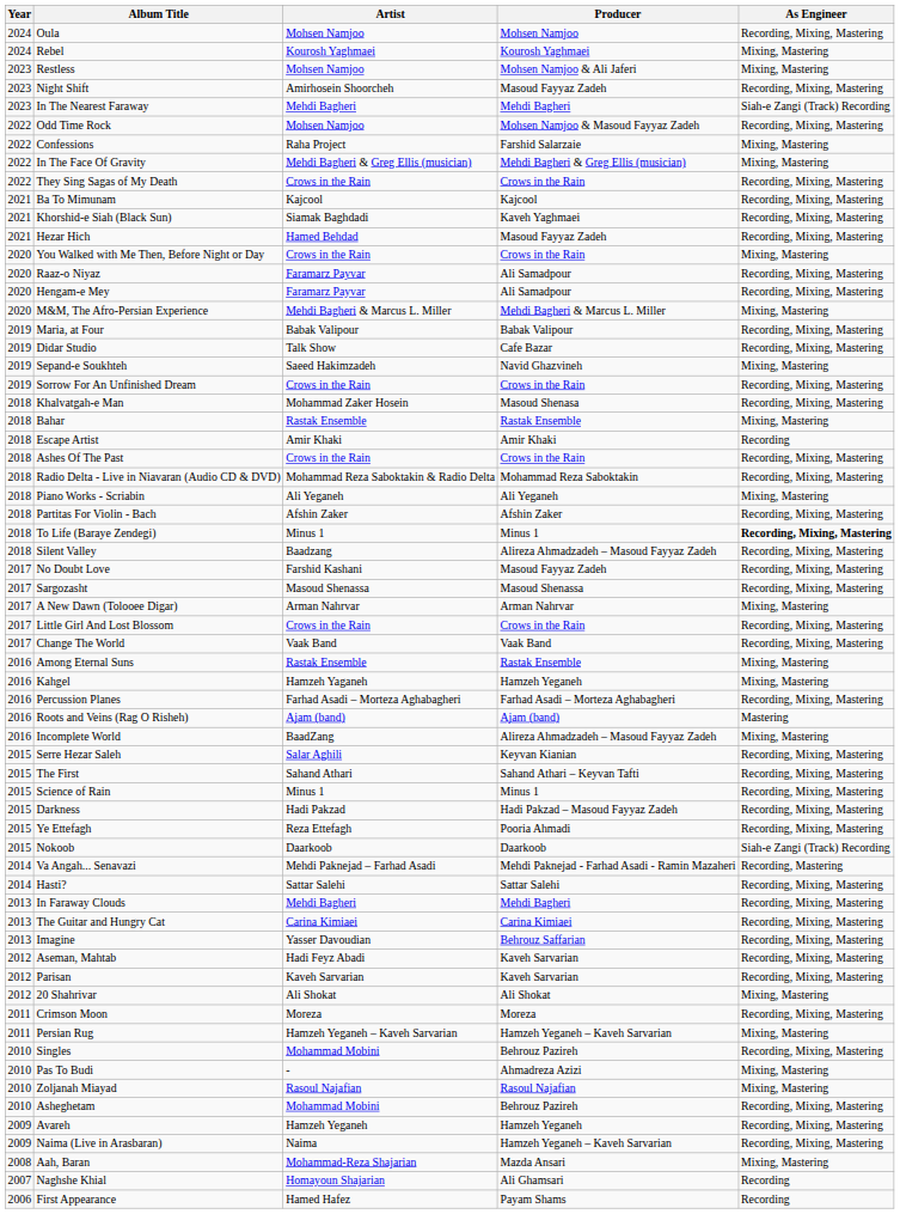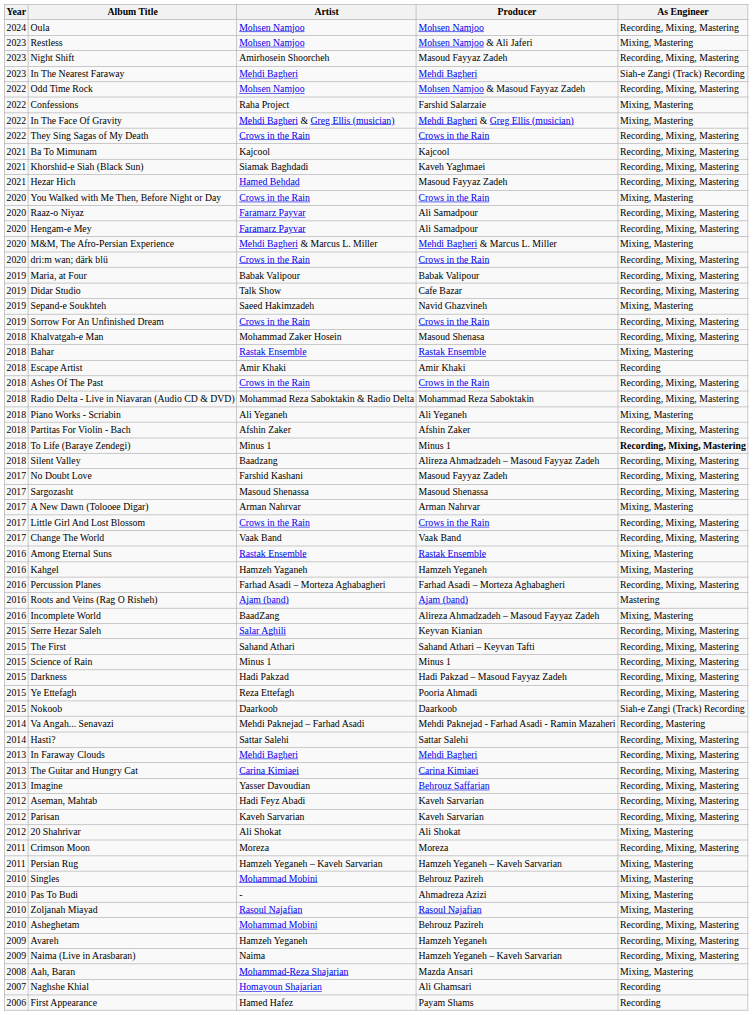 <table class="wikitable">
 <tr>
 <th>Year</th>
 <th>Album Title</th>
 <th>Artist</th>
 <th>Producer</th>
 <th>As Engineer</th>
 </tr>
 <tr>
 <td>2024</td>
 <td>Oula</td>
 <td><a href='#'>Mohsen Namjoo</a></td>
 <td><a href='#'>Mohsen Namjoo</a></td>
 <td>Recording, Mixing, Mastering</td>
-</tr>
-<tr>
-<td>2024</td>
-<td>Rebel</td>
-<td><a href='#'>Kourosh Yaghmaei</a></td>
-<td><a href='#'>Kourosh Yaghmaei</a></td>
-<td>Mixing, Mastering</td>
 </tr>
 <tr>
 <td>2023</td>
 <td>Restless</td>
 <td><a href='#'>Mohsen Namjoo</a></td>
 <td><a href='#'>Mohsen Namjoo</a> & Ali Jaferi</td>
 <td>Mixing, Mastering</td>
 </tr>
 <tr>
 <td>2023</td>
 <td>Night Shift</td>
 <td>Amirhosein Shoorcheh</td>
 <td>Masoud Fayyaz Zadeh</td>
 <td>Recording, Mixing, Mastering</td>
 </tr>
 <tr>
 <td>2023</td>
 <td>In The Nearest Faraway</td>
 <td><a href='#'>Mehdi Bagheri</a></td>
 <td><a href='#'>Mehdi Bagheri</a></td>
 <td>Siah-e Zangi (Track) Recording</td>
 </tr>
 <tr>
 <td>2022</td>
 <td>Odd Time Rock</td>
 <td><a href='#'>Mohsen Namjoo</a></td>
 <td><a href='#'>Mohsen Namjoo</a> & Masoud Fayyaz Zadeh</td>
 <td>Recording, Mixing, Mastering</td>
 </tr>
 <tr>
 <td>2022</td>
 <td>Confessions</td>
 <td>Raha Project</td>
 <td>Farshid Salarzaie</td>
 <td>Mixing, Mastering</td>
 </tr>
 <tr>
 <td>2022</td>
 <td>In The Face Of Gravity</td>
 <td><a href='#'>Mehdi Bagheri</a> & <a href='#'>Greg Ellis (musician)</a></td>
 <td><a href='#'>Mehdi Bagheri</a> & <a href='#'>Greg Ellis (musician)</a></td>
 <td>Mixing, Mastering</td>
 </tr>
 <tr>
 <td>2022</td>
 <td>They Sing Sagas of My Death</td>
 <td><a href='#'>Crows in the Rain</a></td>
 <td><a href='#'>Crows in the Rain</a></td>
 <td>Recording, Mixing, Mastering</td>
 </tr>
 <tr>
 <td>2021</td>
 <td>Ba To Mimunam</td>
 <td>Kajcool</td>
 <td>Kajcool</td>
 <td>Recording, Mixing, Mastering</td>
 </tr>
 <tr>
 <td>2021</td>
 <td>Khorshid-e Siah (Black Sun)</td>
 <td>Siamak Baghdadi</td>
 <td>Kaveh Yaghmaei</td>
 <td>Recording, Mixing, Mastering</td>
 </tr>
 <tr>
 <td>2021</td>
 <td>Hezar Hich</td>
 <td><a href='#'>Hamed Behdad</a></td>
 <td>Masoud Fayyaz Zadeh</td>
 <td>Recording, Mixing, Mastering</td>
 </tr>
 <tr>
 <td>2020</td>
 <td>You Walked with Me Then, Before Night or Day</td>
 <td><a href='#'>Crows in the Rain</a></td>
 <td><a href='#'>Crows in the Rain</a></td>
 <td>Mixing, Mastering</td>
 </tr>
 <tr>
 <td>2020</td>
 <td>Raaz-o Niyaz</td>
 <td><a href='#'>Faramarz Payvar</a></td>
 <td>Ali Samadpour</td>
 <td>Recording, Mixing, Mastering</td>
 </tr>
 <tr>
 <td>2020</td>
 <td>Hengam-e Mey</td>
 <td><a href='#'>Faramarz Payvar</a></td>
 <td>Ali Samadpour</td>
 <td>Recording, Mixing, Mastering</td>
 </tr>
 <tr>
 <td>2020</td>
 <td>M&M, The Afro-Persian Experience</td>
 <td><a href='#'>Mehdi Bagheri</a> & Marcus L. Miller</td>
 <td><a href='#'>Mehdi Bagheri</a> & Marcus L. Miller</td>
 <td>Mixing, Mastering</td>
+</tr>
+<tr>
+<td>2020</td>
+<td>dri:m wan; därk blü</td>
+<td><a href='#'>Crows in the Rain</a></td>
+<td><a href='#'>Crows in the Rain</a></td>
+<td>Recording, Mixing, Mastering</td>
 </tr>
 <tr>
 <td>2019</td>
 <td>Maria, at Four</td>
 <td>Babak Valipour</td>
 <td>Babak Valipour</td>
 <td>Recording, Mixing, Mastering</td>
 </tr>
 <tr>
 <td>2019</td>
 <td>Didar Studio</td>
 <td>Talk Show</td>
 <td>Cafe Bazar</td>
 <td>Recording, Mixing, Mastering</td>
 </tr>
 <tr>
 <td>2019</td>
 <td>Sepand-e Soukhteh</td>
 <td>Saeed Hakimzadeh</td>
 <td>Navid Ghazvineh</td>
 <td>Mixing, Mastering</td>
 </tr>
 <tr>
 <td>2019</td>
 <td>Sorrow For An Unfinished Dream</td>
 <td><a href='#'>Crows in the Rain</a></td>
 <td><a href='#'>Crows in the Rain</a></td>
 <td>Recording, Mixing, Mastering</td>
 </tr>
 <tr>
 <td>2018</td>
 <td>Khalvatgah-e Man</td>
 <td>Mohammad Zaker Hosein</td>
 <td>Masoud Shenasa</td>
 <td>Recording, Mixing, Mastering</td>
 </tr>
 <tr>
 <td>2018</td>
 <td>Bahar</td>
 <td><a href='#'>Rastak Ensemble</a></td>
 <td><a href='#'>Rastak Ensemble</a></td>
 <td>Mixing, Mastering</td>
 </tr>
 <tr>
 <td>2018</td>
 <td>Escape Artist</td>
 <td>Amir Khaki</td>
 <td>Amir Khaki</td>
 <td>Recording</td>
 </tr>
 <tr>
 <td>2018</td>
 <td>Ashes Of The Past</td>
 <td><a href='#'>Crows in the Rain</a></td>
 <td><a href='#'>Crows in the Rain</a></td>
 <td>Recording, Mixing, Mastering</td>
 </tr>
 <tr>
 <td>2018</td>
 <td>Radio Delta - Live in Niavaran (Audio CD & DVD)</td>
 <td>Mohammad Reza Saboktakin & Radio Delta</td>
 <td>Mohammad Reza Saboktakin</td>
 <td>Recording, Mixing, Mastering</td>
 </tr>
 <tr>
 <td>2018</td>
 <td>Piano Works - Scriabin</td>
 <td>Ali Yeganeh</td>
 <td>Ali Yeganeh</td>
 <td>Mixing, Mastering</td>
 </tr>
 <tr>
 <td>2018</td>
 <td>Partitas For Violin - Bach</td>
 <td>Afshin Zaker</td>
 <td>Afshin Zaker</td>
 <td>Recording, Mixing, Mastering</td>
 </tr>
 <tr>
 <td>2018</td>
 <td>To Life (Baraye Zendegi)</td>
 <td>Minus 1</td>
 <td>Minus 1</td>
 <td><strong>Recording, Mixing, Mastering</strong></td>
 </tr>
 <tr>
 <td>2018</td>
 <td>Silent Valley</td>
 <td>Baadzang</td>
 <td>Alireza Ahmadzadeh – Masoud Fayyaz Zadeh</td>
 <td>Recording, Mixing, Mastering</td>
 </tr>
 <tr>
 <td>2017</td>
 <td>No Doubt Love</td>
 <td>Farshid Kashani</td>
 <td>Masoud Fayyaz Zadeh</td>
 <td>Recording, Mixing, Mastering</td>
 </tr>
 <tr>
 <td>2017</td>
 <td>Sargozasht</td>
 <td>Masoud Shenassa</td>
 <td>Masoud Shenassa</td>
 <td>Recording, Mixing, Mastering</td>
 </tr>
 <tr>
 <td>2017</td>
 <td>A New Dawn (Tolooee Digar)</td>
 <td>Arman Nahrvar</td>
 <td>Arman Nahrvar</td>
 <td>Mixing, Mastering</td>
 </tr>
 <tr>
 <td>2017</td>
 <td>Little Girl And Lost Blossom</td>
 <td><a href='#'>Crows in the Rain</a></td>
 <td><a href='#'>Crows in the Rain</a></td>
 <td>Recording, Mixing, Mastering</td>
 </tr>
 <tr>
 <td>2017</td>
 <td>Change The World</td>
 <td>Vaak Band</td>
 <td>Vaak Band</td>
 <td>Recording, Mixing, Mastering</td>
 </tr>
 <tr>
 <td>2016</td>
 <td>Among Eternal Suns</td>
 <td><a href='#'>Rastak Ensemble</a></td>
 <td><a href='#'>Rastak Ensemble</a></td>
 <td>Mixing, Mastering</td>
 </tr>
 <tr>
 <td>2016</td>
 <td>Kahgel</td>
 <td>Hamzeh Yaganeh</td>
 <td>Hamzeh Yeganeh</td>
 <td>Mixing, Mastering</td>
 </tr>
 <tr>
 <td>2016</td>
 <td>Percussion Planes</td>
 <td>Farhad Asadi – Morteza Aghabagheri</td>
 <td>Farhad Asadi – Morteza Aghabagheri</td>
 <td>Recording, Mixing, Mastering</td>
 </tr>
 <tr>
 <td>2016</td>
 <td>Roots and Veins (Rag O Risheh)</td>
 <td><a href='#'>Ajam (band)</a></td>
 <td><a href='#'>Ajam (band)</a></td>
 <td>Mastering</td>
 </tr>
 <tr>
 <td>2016</td>
 <td>Incomplete World</td>
 <td>BaadZang</td>
 <td>Alireza Ahmadzadeh – Masoud Fayyaz Zadeh</td>
 <td>Mixing, Mastering</td>
 </tr>
 <tr>
 <td>2015</td>
 <td>Serre Hezar Saleh</td>
 <td><a href='#'>Salar Aghili</a></td>
 <td>Keyvan Kianian</td>
 <td>Recording, Mixing, Mastering</td>
 </tr>
 <tr>
 <td>2015</td>
 <td>The First</td>
 <td>Sahand Athari</td>
 <td>Sahand Athari – Keyvan Tafti</td>
 <td>Recording, Mixing, Mastering</td>
 </tr>
 <tr>
 <td>2015</td>
 <td>Science of Rain</td>
 <td>Minus 1</td>
 <td>Minus 1</td>
 <td>Recording, Mixing, Mastering</td>
 </tr>
 <tr>
 <td>2015</td>
 <td>Darkness</td>
 <td>Hadi Pakzad</td>
 <td>Hadi Pakzad – Masoud Fayyaz Zadeh</td>
 <td>Recording, Mixing, Mastering</td>
 </tr>
 <tr>
 <td>2015</td>
 <td>Ye Ettefagh</td>
 <td>Reza Ettefagh</td>
 <td>Pooria Ahmadi</td>
 <td>Recording, Mixing, Mastering</td>
 </tr>
 <tr>
 <td>2015</td>
 <td>Nokoob</td>
 <td>Daarkoob</td>
 <td>Daarkoob</td>
 <td>Siah-e Zangi (Track) Recording</td>
 </tr>
 <tr>
 <td>2014</td>
 <td>Va Angah... Senavazi</td>
 <td>Mehdi Paknejad – Farhad Asadi</td>
 <td>Mehdi Paknejad - Farhad Asadi - Ramin Mazaheri</td>
 <td>Recording, Mastering</td>
 </tr>
 <tr>
 <td>2014</td>
 <td>Hasti?</td>
 <td>Sattar Salehi</td>
 <td>Sattar Salehi</td>
 <td>Recording, Mixing, Mastering</td>
 </tr>
 <tr>
 <td>2013</td>
 <td>In Faraway Clouds</td>
 <td><a href='#'>Mehdi Bagheri</a></td>
 <td><a href='#'>Mehdi Bagheri</a></td>
 <td>Recording, Mixing, Mastering</td>
 </tr>
 <tr>
 <td>2013</td>
 <td>The Guitar and Hungry Cat</td>
 <td><a href='#'>Carina Kimiaei</a></td>
 <td><a href='#'>Carina Kimiaei</a></td>
 <td>Recording, Mixing, Mastering</td>
 </tr>
 <tr>
 <td>2013</td>
 <td>Imagine</td>
 <td>Yasser Davoudian</td>
 <td><a href='#'>Behrouz Saffarian</a></td>
 <td>Recording, Mixing, Mastering</td>
 </tr>
 <tr>
 <td>2012</td>
 <td>Aseman, Mahtab</td>
 <td>Hadi Feyz Abadi</td>
 <td>Kaveh Sarvarian</td>
 <td>Recording, Mixing, Mastering</td>
 </tr>
 <tr>
 <td>2012</td>
 <td>Parisan</td>
 <td>Kaveh Sarvarian</td>
 <td>Kaveh Sarvarian</td>
 <td>Recording, Mixing, Mastering</td>
 </tr>
 <tr>
 <td>2012</td>
 <td>20 Shahrivar</td>
 <td>Ali Shokat</td>
 <td>Ali Shokat</td>
 <td>Mixing, Mastering</td>
 </tr>
 <tr>
 <td>2011</td>
 <td>Crimson Moon</td>
 <td>Moreza</td>
 <td>Moreza</td>
 <td>Recording, Mixing, Mastering</td>
 </tr>
 <tr>
 <td>2011</td>
 <td>Persian Rug</td>
 <td>Hamzeh Yeganeh – Kaveh Sarvarian</td>
 <td>Hamzeh Yeganeh – Kaveh Sarvarian</td>
 <td>Mixing, Mastering</td>
 </tr>
 <tr>
 <td>2010</td>
 <td>Singles</td>
 <td><a href='#'>Mohammad Mobini</a></td>
 <td>Behrouz Pazireh</td>
-<td>Recording, Mixing, Mastering</td>
+<td>Mixing, Mastering</td>
 </tr>
 <tr>
 <td>2010</td>
 <td>Pas To Budi</td>
 <td>-</td>
 <td>Ahmadreza Azizi</td>
 <td>Mixing, Mastering</td>
 </tr>
 <tr>
 <td>2010</td>
 <td>Zoljanah Miayad</td>
 <td><a href='#'>Rasoul Najafian</a></td>
 <td><a href='#'>Rasoul Najafian</a></td>
 <td>Mixing, Mastering</td>
 </tr>
 <tr>
 <td>2010</td>
 <td>Asheghetam</td>
 <td><a href='#'>Mohammad Mobini</a></td>
 <td>Behrouz Pazireh</td>
 <td>Recording, Mixing, Mastering</td>
 </tr>
 <tr>
 <td>2009</td>
 <td>Avareh</td>
 <td>Hamzeh Yeganeh</td>
 <td>Hamzeh Yeganeh</td>
 <td>Recording, Mixing, Mastering</td>
 </tr>
 <tr>
 <td>2009</td>
 <td>Naima (Live in Arasbaran)</td>
 <td>Naima</td>
 <td>Hamzeh Yeganeh – Kaveh Sarvarian</td>
 <td>Recording, Mixing, Mastering</td>
 </tr>
 <tr>
 <td>2008</td>
 <td>Aah, Baran</td>
 <td><a href='#'>Mohammad-Reza Shajarian</a></td>
 <td>Mazda Ansari</td>
 <td>Mixing, Mastering</td>
 </tr>
 <tr>
 <td>2007</td>
 <td>Naghshe Khial</td>
 <td><a href='#'>Homayoun Shajarian</a></td>
 <td>Ali Ghamsari</td>
 <td>Recording</td>
 </tr>
 <tr>
 <td>2006</td>
 <td>First Appearance</td>
 <td>Hamed Hafez</td>
 <td>Payam Shams</td>
 <td>Recording</td>
 </tr>
 </table>
